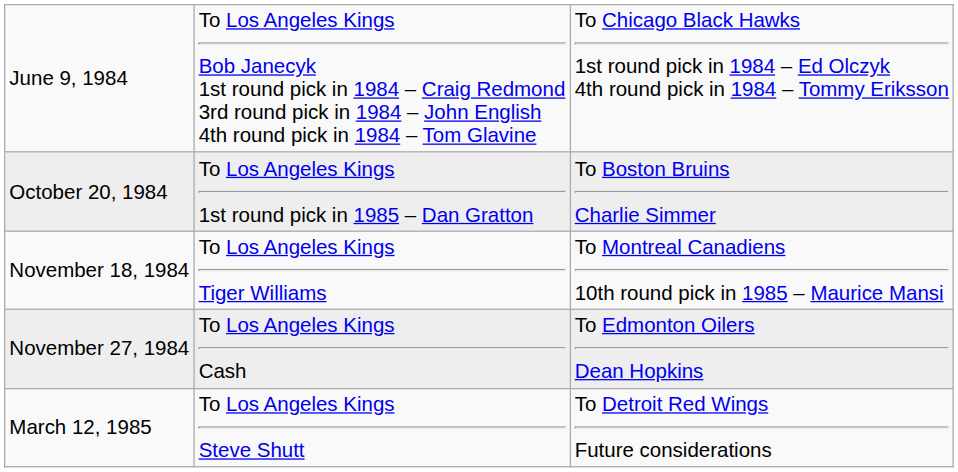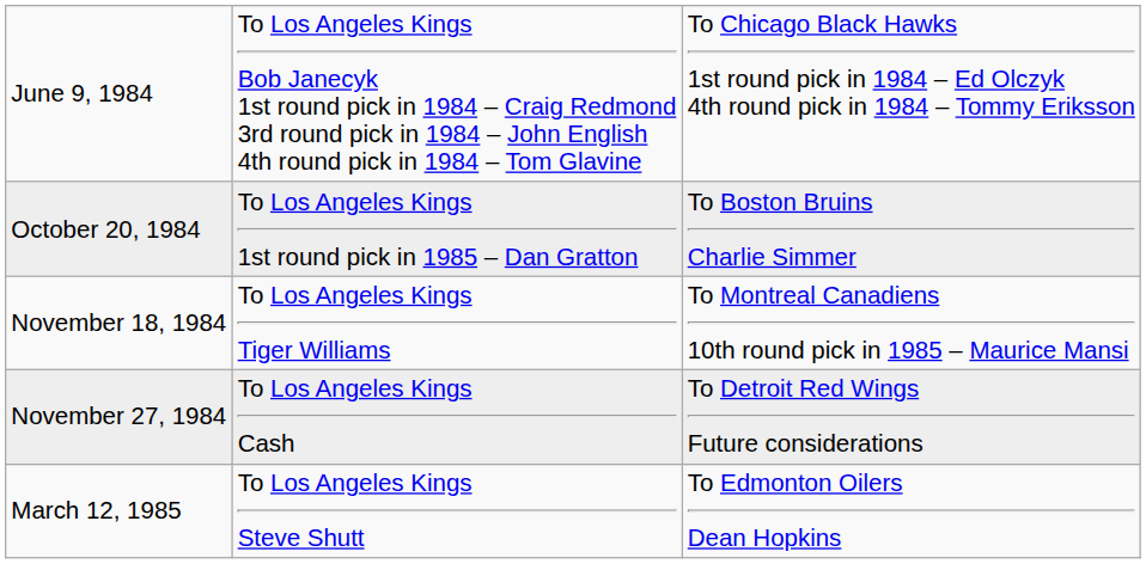 <table class="wikitable">
 <tr>
 <td>June 9, 1984</td>
 <td valign="top">To <a href='#'>Los Angeles Kings</a><hr><a href='#'>Bob Janecyk</a> <br> 1st round pick in <a href='#'>1984</a> – <a href='#'>Craig Redmond</a> <br> 3rd round pick in <a href='#'>1984</a> – <a href='#'>John English</a> <br> 4th round pick in <a href='#'>1984</a> – <a href='#'>Tom Glavine</a></td>
 <td valign="top">To <a href='#'>Chicago Black Hawks</a><hr>1st round pick in <a href='#'>1984</a> – <a href='#'>Ed Olczyk</a> <br> 4th round pick in <a href='#'>1984</a> – <a href='#'>Tommy Eriksson</a></td>
 </tr>
 <tr style="background:#eee;">
 <td>October 20, 1984</td>
 <td valign="top">To <a href='#'>Los Angeles Kings</a><hr>1st round pick in <a href='#'>1985</a> – <a href='#'>Dan Gratton</a></td>
 <td valign="top">To <a href='#'>Boston Bruins</a><hr><a href='#'>Charlie Simmer</a></td>
 </tr>
 <tr>
 <td>November 18, 1984</td>
 <td valign="top">To <a href='#'>Los Angeles Kings</a><hr><a href='#'>Tiger Williams</a></td>
 <td valign="top">To <a href='#'>Montreal Canadiens</a><hr>10th round pick in <a href='#'>1985</a> – <a href='#'>Maurice Mansi</a></td>
 </tr>
 <tr style="background:#eee;">
 <td>November 27, 1984</td>
 <td valign="top">To <a href='#'>Los Angeles Kings</a><hr>Cash</td>
-<td valign="top">To <a href='#'>Edmonton Oilers</a><hr><a href='#'>Dean Hopkins</a></td>
+<td valign="top">To <a href='#'>Detroit Red Wings</a><hr>Future considerations</td>
 </tr>
 <tr>
 <td>March 12, 1985</td>
 <td valign="top">To <a href='#'>Los Angeles Kings</a><hr><a href='#'>Steve Shutt</a></td>
-<td valign="top">To <a href='#'>Detroit Red Wings</a><hr>Future considerations</td>
+<td valign="top">To <a href='#'>Edmonton Oilers</a><hr><a href='#'>Dean Hopkins</a></td>
 </tr>
 </table>
